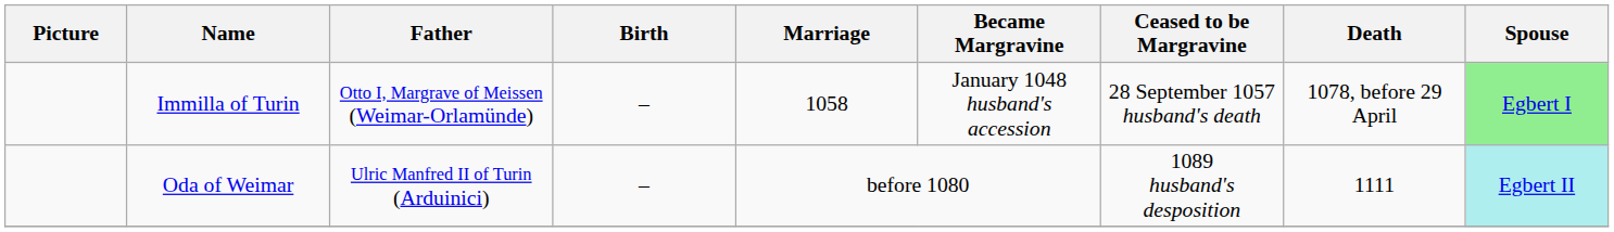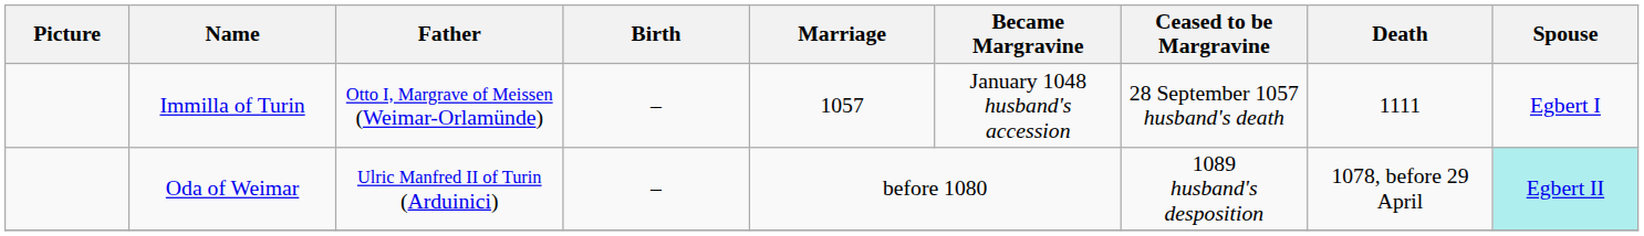 <table width=95% class="wikitable">
 <tr>
 <th width = "6%">Picture</th>
 <th width = "10%">Name</th>
 <th width = "11%">Father</th>
 <th width = "9%">Birth</th>
 <th width = "9%">Marriage</th>
 <th width = "9%">Became Margravine</th>
 <th width = "9%">Ceased to be Margravine</th>
 <th width = "9%">Death</th>
 <th width = "7%">Spouse</th>
 </tr>
 <tr>
 <td align="center"></td>
 <td align="center"><a href='#'>Immilla of Turin</a></td>
 <td align="center"><small><a href='#'>Otto I, Margrave of Meissen</a></small><br>(<a href='#'>Weimar-Orlamünde</a>)</td>
 <td align="center">–</td>
-<td align="center">1058</td>
+<td align="center">1057</td>
 <td align="center">January 1048<br><em>husband's accession</em></td>
 <td align="center">28 September 1057<br><em>husband's death</em></td>
-<td align="center">1078, before 29 April</td>
-<td align="center" style="background: lightgreen;"><a href='#'>Egbert I</a></td>
+<td align="center">1111</td>
+<td align="center"><a href='#'>Egbert I</a></td>
 </tr>
 <tr>
 <td align="center"></td>
 <td align="center"><a href='#'>Oda of Weimar</a></td>
 <td align="center"><small><a href='#'>Ulric Manfred II of Turin</a></small><br>(<a href='#'>Arduinici</a>)</td>
 <td align="center">–</td>
 <td align="center" colspan="2">before 1080</td>
 <td align="center">1089<br><em>husband's desposition</em></td>
-<td align="center">1111</td>
+<td align="center">1078, before 29 April</td>
 <td align="center" style="background: paleturquoise;"><a href='#'>Egbert II</a></td>
 </tr>
 <tr>
 </tr>
 </table>
